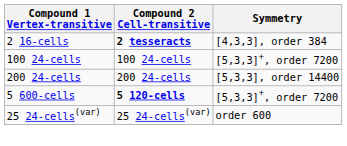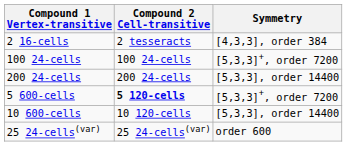 <table class=wikitable>
 <tr>
 <th>Compound 1<br><a href='#'>Vertex-transitive</a></th>
 <th>Compound 2<br><a href='#'>Cell-transitive</a></th>
 <th>Symmetry</th>
 </tr>
 <tr>
 <td>2 <a href='#'>16-cells</a></td>
-<td><strong>2 <a href='#'>tesseracts</a></strong></td>
+<td>2 <a href='#'>tesseracts</a></td>
 <td>[4,3,3], order 384</td>
 </tr>
 <tr>
 <td>100 <a href='#'>24-cells</a></td>
 <td>100 <a href='#'>24-cells</a></td>
 <td>[5,3,3]<sup>+</sup>, order 7200</td>
 </tr>
 <tr>
 <td>200 <a href='#'>24-cells</a></td>
 <td>200 <a href='#'>24-cells</a></td>
 <td>[5,3,3], order 14400</td>
 </tr>
 <tr>
 <td>5 <a href='#'>600-cells</a></td>
 <td><strong>5 <a href='#'>120-cells</a></strong></td>
 <td>[5,3,3]<sup>+</sup>, order 7200</td>
 </tr>
 <tr>
+<td>10 <a href='#'>600-cells</a></td>
+<td>10 <a href='#'>120-cells</a></td>
+<td>[5,3,3], order 14400</td>
+</tr>
+<tr>
 <td>25 <a href='#'>24-cells</a><sup>(var)</sup></td>
 <td>25 <a href='#'>24-cells</a><sup>(var)</sup></td>
 <td>order 600</td>
 </tr>
 </table>
